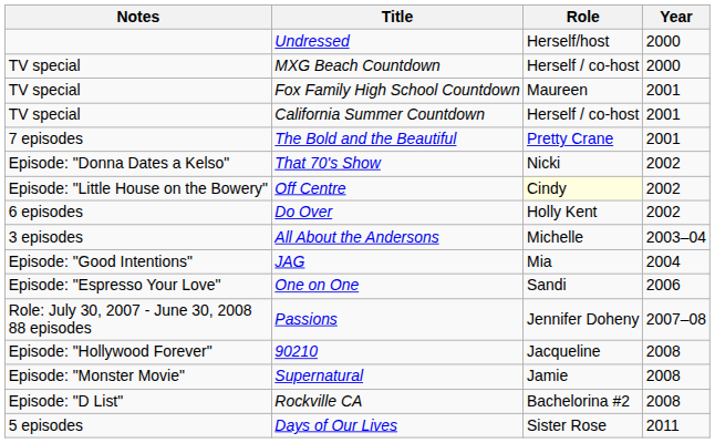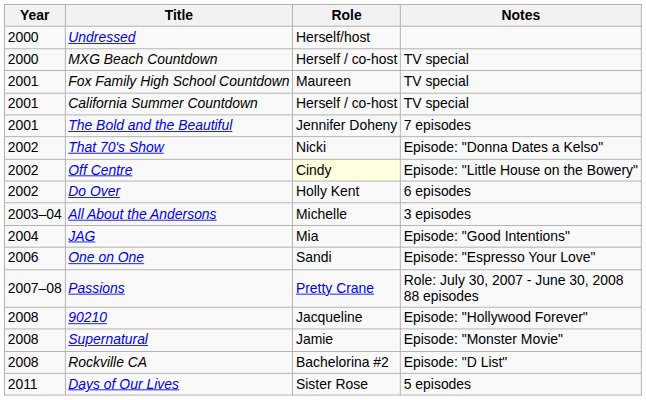 <table class="wikitable">
 <tr>
-<th>Notes</th>
+<th>Year</th>
 <th>Title</th>
 <th>Role</th>
-<th>Year</th>
+<th>Notes</th>
 </tr>
 <tr>
-<td></td>
+<td>2000</td>
 <td><em><a href='#'>Undressed</a></em></td>
 <td>Herself/host</td>
-<td>2000</td>
+<td></td>
 </tr>
 <tr>
-<td>TV special</td>
+<td>2000</td>
 <td><em>MXG Beach Countdown</em></td>
 <td>Herself / co-host</td>
-<td>2000</td>
+<td>TV special</td>
 </tr>
 <tr>
-<td>TV special</td>
+<td>2001</td>
 <td><em>Fox Family High School Countdown</em></td>
 <td>Maureen</td>
-<td>2001</td>
+<td>TV special</td>
 </tr>
 <tr>
-<td>TV special</td>
+<td>2001</td>
 <td><em>California Summer Countdown</em></td>
 <td>Herself / co-host</td>
-<td>2001</td>
+<td>TV special</td>
 </tr>
 <tr>
+<td>2001</td>
+<td><em><a href='#'>The Bold and the Beautiful</a></em></td>
+<td>Jennifer Doheny</td>
 <td>7 episodes</td>
-<td><em><a href='#'>The Bold and the Beautiful</a></em></td>
-<td><a href='#'>Pretty Crane</a></td>
-<td>2001</td>
 </tr>
 <tr>
-<td>Episode: "Donna Dates a Kelso"</td>
+<td>2002</td>
 <td><em><a href='#'>That 70's Show</a></em></td>
 <td>Nicki</td>
-<td>2002</td>
+<td>Episode: "Donna Dates a Kelso"</td>
 </tr>
 <tr>
-<td>Episode: "Little House on the Bowery"</td>
+<td>2002</td>
 <td><em><a href='#'>Off Centre</a></em></td>
 <td style="background: lightyellow;">Cindy</td>
-<td>2002</td>
+<td>Episode: "Little House on the Bowery"</td>
 </tr>
 <tr>
-<td>6 episodes</td>
+<td>2002</td>
 <td><em><a href='#'>Do Over</a></em></td>
 <td>Holly Kent</td>
-<td>2002</td>
+<td>6 episodes</td>
 </tr>
 <tr>
-<td>3 episodes</td>
+<td>2003–04</td>
 <td><em><a href='#'>All About the Andersons</a></em></td>
 <td>Michelle</td>
-<td>2003–04</td>
+<td>3 episodes</td>
 </tr>
 <tr>
-<td>Episode: "Good Intentions"</td>
+<td>2004</td>
 <td><em><a href='#'>JAG</a></em></td>
 <td>Mia</td>
-<td>2004</td>
+<td>Episode: "Good Intentions"</td>
 </tr>
 <tr>
-<td>Episode: "Espresso Your Love"</td>
+<td>2006</td>
 <td><em><a href='#'>One on One</a></em></td>
 <td>Sandi</td>
-<td>2006</td>
+<td>Episode: "Espresso Your Love"</td>
 </tr>
 <tr>
+<td>2007–08</td>
+<td><em><a href='#'>Passions</a></em></td>
+<td><a href='#'>Pretty Crane</a></td>
 <td>Role: July 30, 2007 - June 30, 2008<br>88 episodes</td>
-<td><em><a href='#'>Passions</a></em></td>
-<td>Jennifer Doheny</td>
-<td>2007–08</td>
 </tr>
 <tr>
-<td>Episode: "Hollywood Forever"</td>
+<td>2008</td>
 <td><em><a href='#'>90210</a></em></td>
 <td>Jacqueline</td>
-<td>2008</td>
+<td>Episode: "Hollywood Forever"</td>
 </tr>
 <tr>
-<td>Episode: "Monster Movie"</td>
+<td>2008</td>
 <td><em><a href='#'>Supernatural</a></em></td>
 <td>Jamie</td>
-<td>2008</td>
+<td>Episode: "Monster Movie"</td>
 </tr>
 <tr>
-<td>Episode: "D List"</td>
+<td>2008</td>
 <td><em>Rockville CA</em></td>
 <td>Bachelorina #2</td>
-<td>2008</td>
+<td>Episode: "D List"</td>
 </tr>
 <tr>
-<td>5 episodes</td>
+<td>2011</td>
 <td><em><a href='#'>Days of Our Lives</a></em></td>
 <td>Sister Rose</td>
-<td>2011</td>
+<td>5 episodes</td>
 </tr>
 </table>
